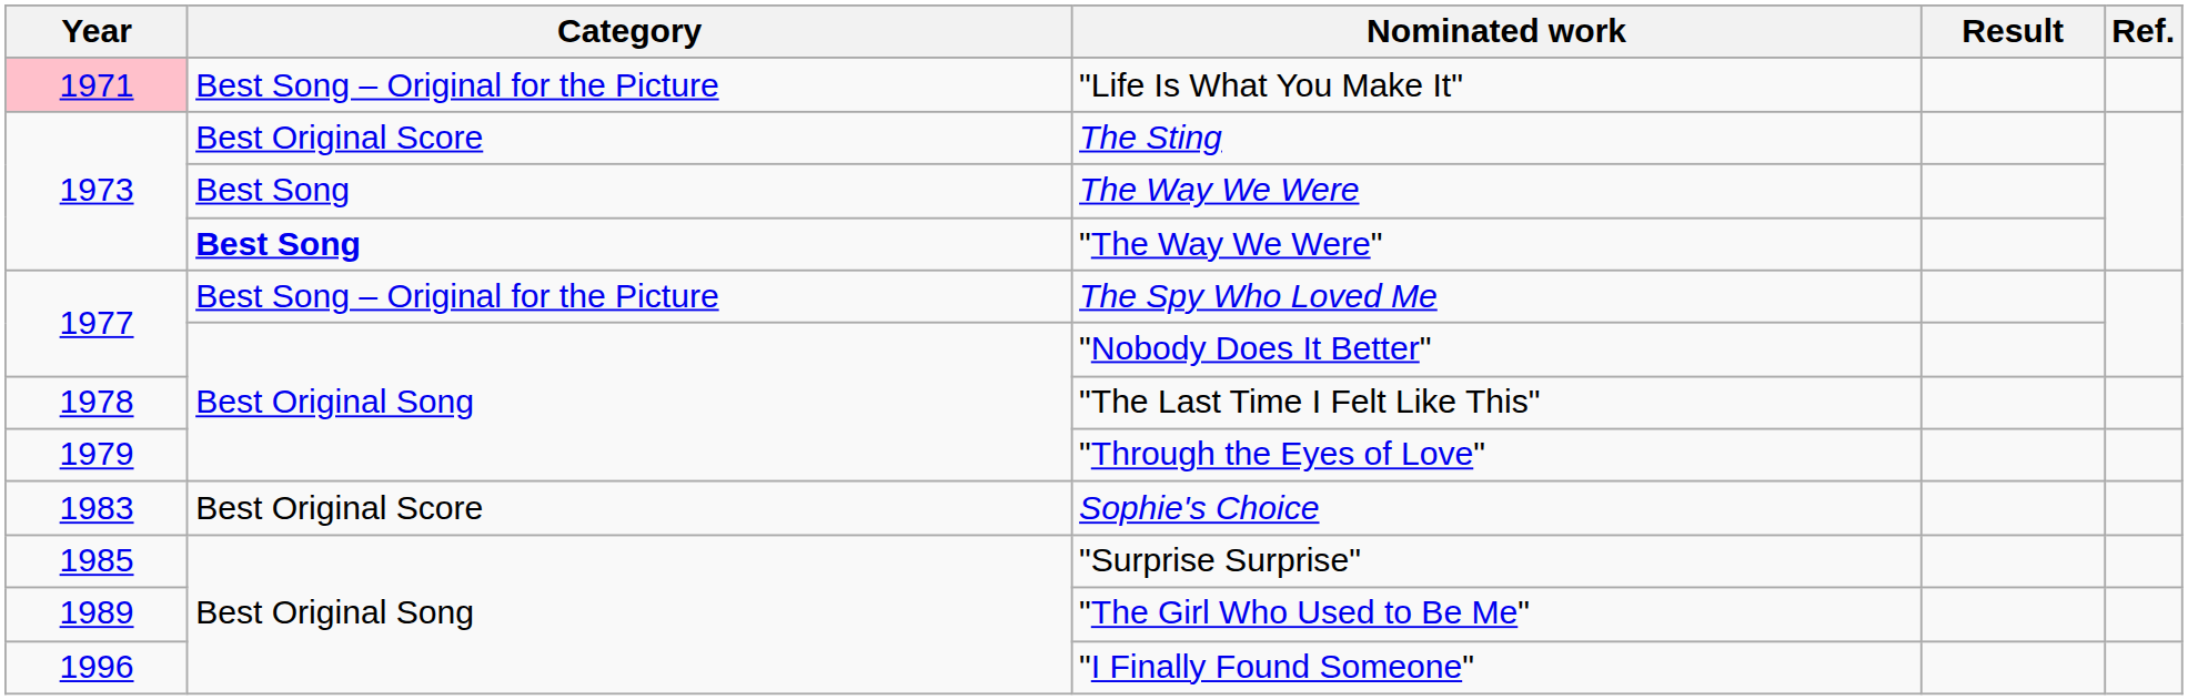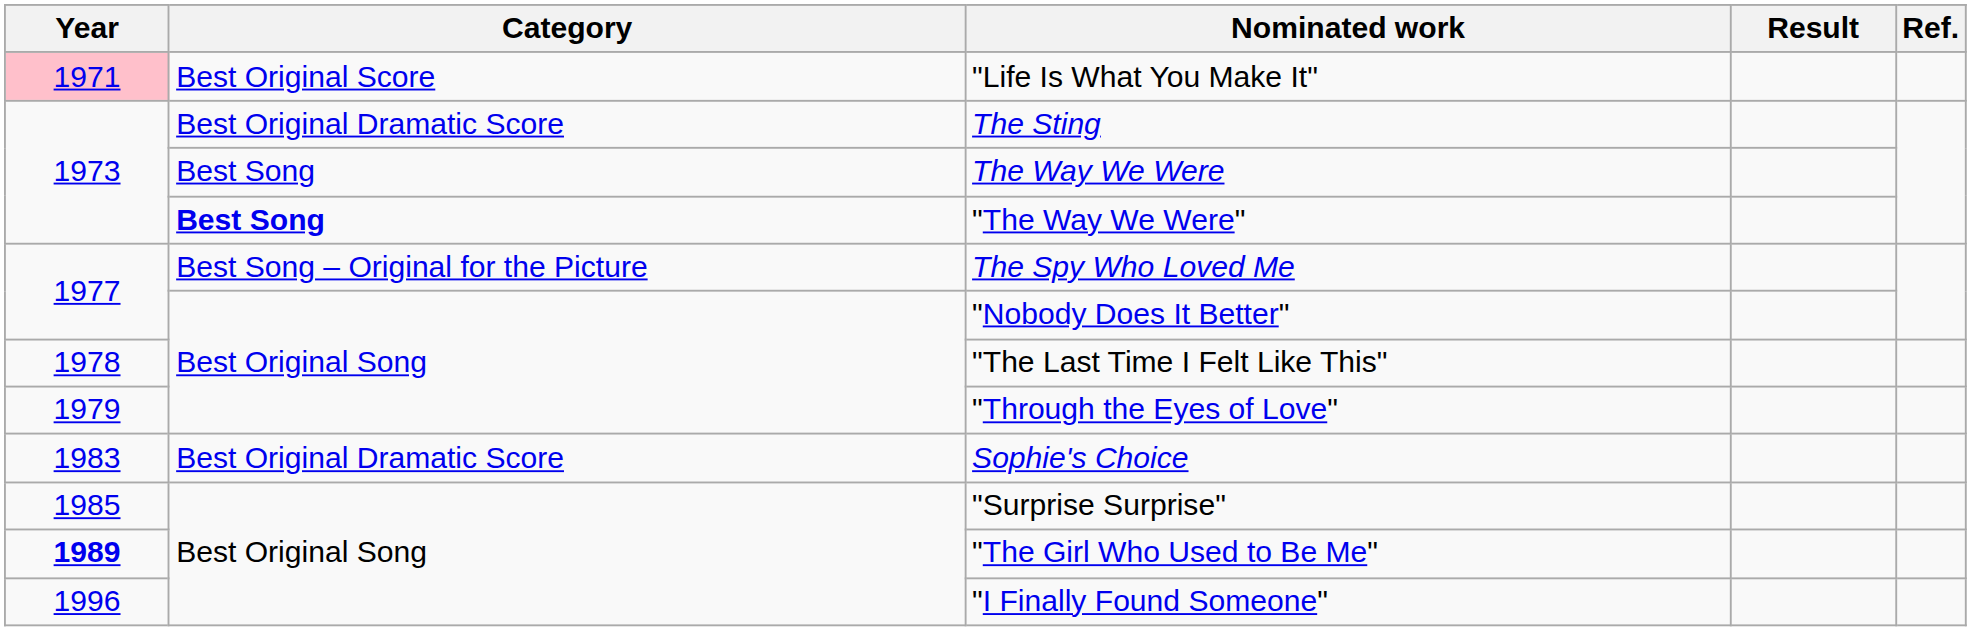 <table class=wikitable>
 <tr>
 <th scope="col" style="width:5em;">Year</th>
 <th scope="col" style="width:26em;">Category</th>
 <th scope="col" style="width:25em;">Nominated work</th>
 <th scope="col" style="width:5em;">Result</th>
 <th>Ref.</th>
 </tr>
 <tr>
 <td style="background: pink; text-align:center;"><a href='#'>1971</a></td>
-<td><a href='#'>Best Song – Original for the Picture</a></td>
+<td><a href='#'>Best Original Score</a></td>
 <td>"Life Is What You Make It" </td>
 <td></td>
 <td align="center"></td>
 </tr>
 <tr>
 <td style="text-align:center;", rowspan="3"><a href='#'>1973</a></td>
-<td><a href='#'>Best Original Score</a></td>
+<td><a href='#'>Best Original Dramatic Score</a></td>
 <td><em><a href='#'>The Sting</a></em></td>
 <td></td>
 <td align="center" rowspan="3"> <br> </td>
 </tr>
 <tr>
 <td><a href='#'>Best Song</a></td>
 <td><em><a href='#'>The Way We Were</a></em></td>
 <td></td>
 </tr>
 <tr>
 <td><strong><a href='#'>Best Song</a></strong></td>
 <td>"<a href='#'>The Way We Were</a>" </td>
 <td></td>
 </tr>
 <tr>
 <td style="text-align:center;", rowspan="2"><a href='#'>1977</a></td>
 <td><a href='#'>Best Song – Original for the Picture</a></td>
 <td><em><a href='#'>The Spy Who Loved Me</a></em></td>
 <td></td>
 <td align="center" rowspan="2"></td>
 </tr>
 <tr>
 <td rowspan="3"><a href='#'>Best Original Song</a></td>
 <td>"<a href='#'>Nobody Does It Better</a>" </td>
 <td></td>
 </tr>
 <tr>
 <td style="text-align:center;"><a href='#'>1978</a></td>
 <td>"The Last Time I Felt Like This" </td>
 <td></td>
 <td align="center"></td>
 </tr>
 <tr>
 <td style="text-align:center;"><a href='#'>1979</a></td>
 <td>"<a href='#'>Through the Eyes of Love</a>" </td>
 <td></td>
 <td align="center"></td>
 </tr>
 <tr>
 <td style="text-align:center;"><a href='#'>1983</a></td>
-<td>Best Original Score</td>
+<td><a href='#'>Best Original Dramatic Score</a></td>
 <td><em><a href='#'>Sophie's Choice</a></em></td>
 <td></td>
 <td align="center"></td>
 </tr>
 <tr>
 <td style="text-align:center;"><a href='#'>1985</a></td>
 <td rowspan="3">Best Original Song</td>
 <td>"Surprise Surprise" </td>
 <td></td>
 <td align="center"></td>
 </tr>
 <tr>
-<td style="text-align:center;"><a href='#'>1989</a></td>
+<td style="text-align:center;"><strong><a href='#'>1989</a></strong></td>
 <td>"<a href='#'>The Girl Who Used to Be Me</a>" </td>
 <td></td>
 <td align="center"></td>
 </tr>
 <tr>
 <td style="text-align:center;"><a href='#'>1996</a></td>
 <td>"<a href='#'>I Finally Found Someone</a>" </td>
 <td></td>
 <td align="center"></td>
 </tr>
 </table>
